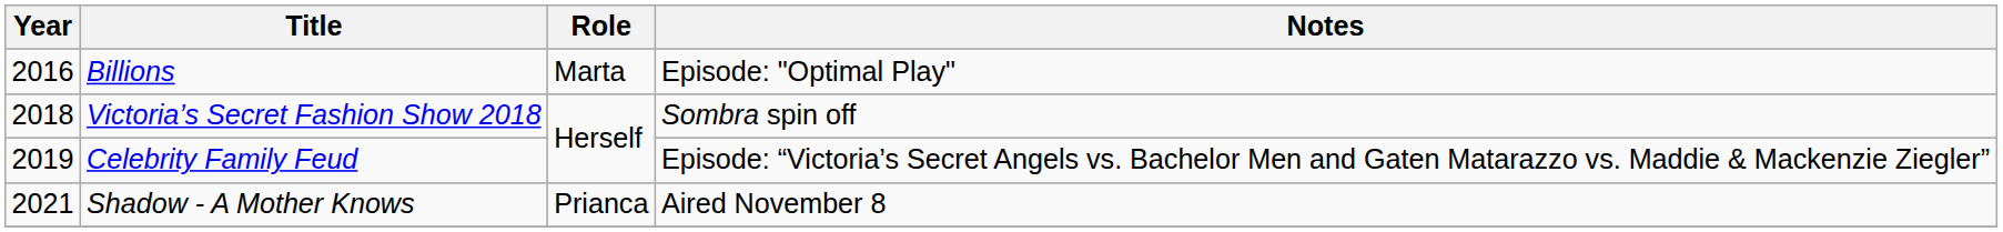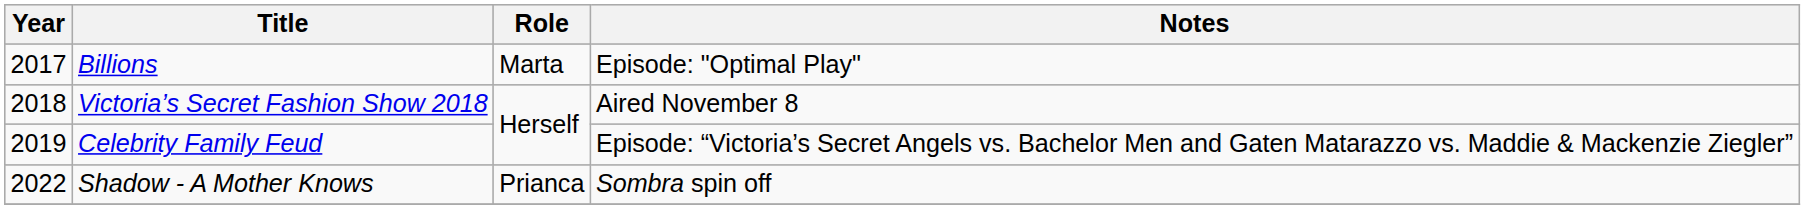 <table class="wikitable sortable">
 <tr>
 <th>Year</th>
 <th>Title</th>
 <th>Role</th>
 <th class="unsortable">Notes</th>
 </tr>
 <tr>
-<td>2016</td>
+<td>2017</td>
 <td><em><a href='#'>Billions</a></em></td>
 <td>Marta</td>
 <td>Episode: "Optimal Play"</td>
 </tr>
 <tr>
 <td>2018</td>
 <td><em><a href='#'>Victoria’s Secret Fashion Show 2018</a></em></td>
 <td rowspan="2">Herself</td>
-<td><em>Sombra</em> spin off</td>
+<td>Aired November 8</td>
 </tr>
 <tr>
 <td>2019</td>
 <td><em><a href='#'>Celebrity Family Feud</a></em></td>
 <td>Episode: “Victoria’s Secret Angels vs. Bachelor Men and Gaten Matarazzo vs. Maddie & Mackenzie Ziegler”</td>
 </tr>
 <tr>
-<td>2021</td>
+<td>2022</td>
 <td><em>Shadow - A Mother Knows</em></td>
 <td>Prianca</td>
-<td>Aired November 8</td>
+<td><em>Sombra</em> spin off</td>
 </tr>
 <tr>
 </tr>
 </table>
